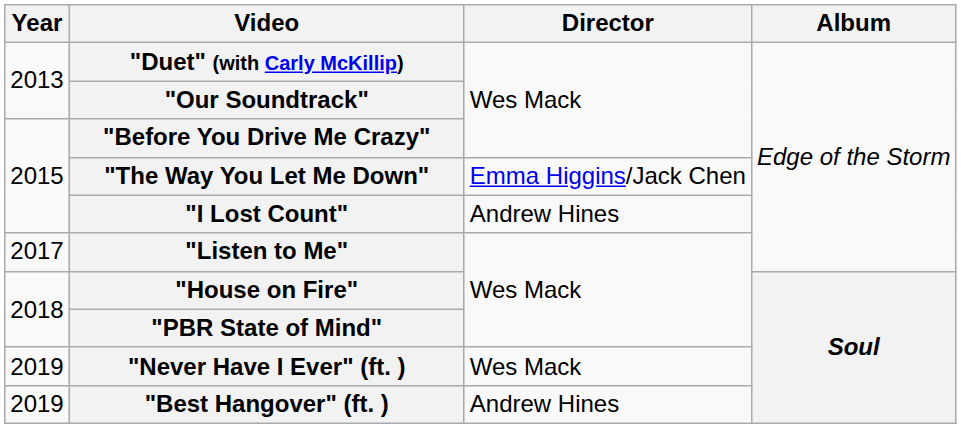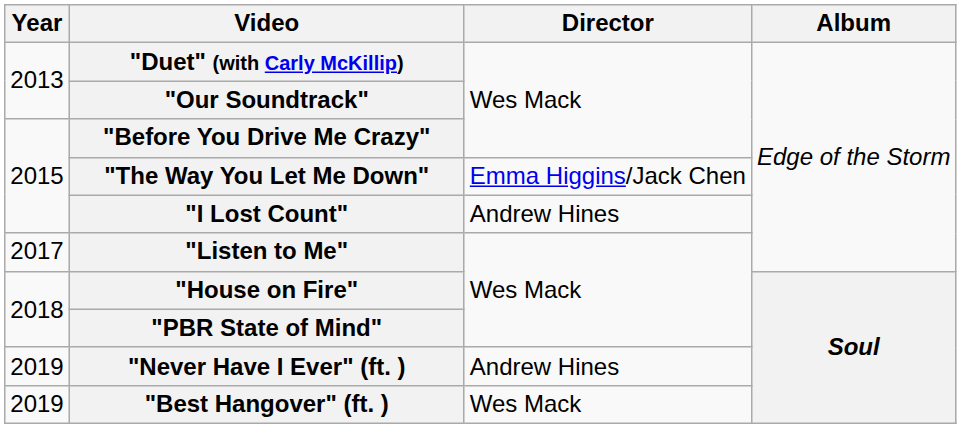 <table class="wikitable plainrowheaders">
 <tr>
 <th>Year</th>
 <th style="width:16em;">Video</th>
 <th>Director</th>
 <th>Album</th>
 </tr>
 <tr>
 <td rowspan="2">2013</td>
 <th scope="row">"Duet" <small>(with <a href='#'>Carly McKillip</a>)</small></th>
 <td rowspan="3">Wes Mack</td>
 <td rowspan="6"><em>Edge of the Storm</em></td>
 </tr>
 <tr>
 <th scope="row">"Our Soundtrack"</th>
 </tr>
 <tr>
 <td rowspan="3">2015</td>
 <th scope="row">"Before You Drive Me Crazy"</th>
 </tr>
 <tr>
 <th scope="row">"The Way You Let Me Down"</th>
 <td><a href='#'>Emma Higgins</a>/Jack Chen</td>
 </tr>
 <tr>
 <th scope="row">"I Lost Count"</th>
 <td>Andrew Hines</td>
 </tr>
 <tr>
 <td>2017</td>
 <th scope="row">"Listen to Me"</th>
 <td rowspan="3">Wes Mack</td>
 </tr>
 <tr>
 <td rowspan="2">2018</td>
 <th scope="row">"House on Fire"</th>
 <th rowspan="4"><strong><em>Soul</em></strong></th>
 </tr>
 <tr>
 <th scope="row">"PBR State of Mind"</th>
 </tr>
 <tr>
 <td>2019</td>
 <th>"Never Have I Ever" (ft. )</th>
-<td>Wes Mack</td>
+<td>Andrew Hines</td>
 </tr>
 <tr>
 <td>2019</td>
 <th><strong>"Best Hangover" (ft. )</strong></th>
-<td>Andrew Hines</td>
+<td>Wes Mack</td>
 </tr>
 </table>
